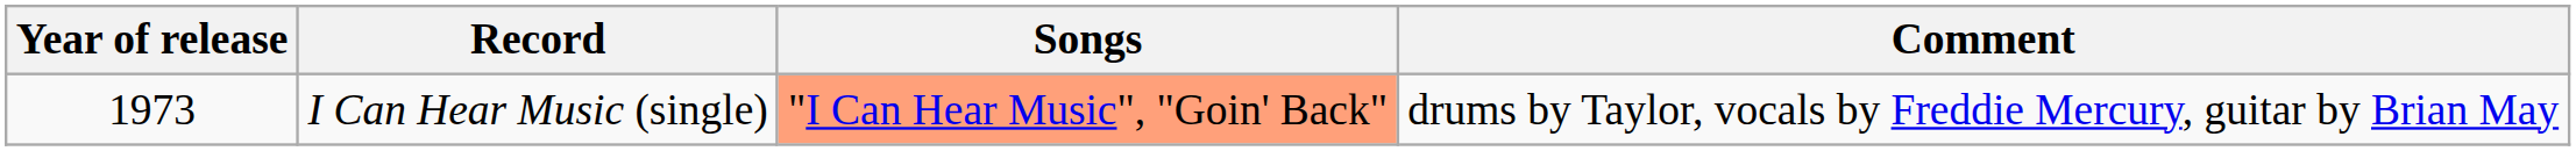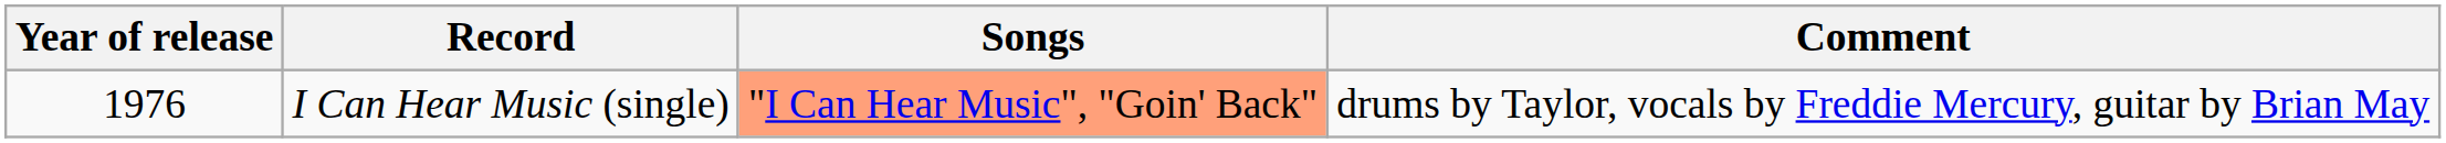 <table class="wikitable">
 <tr>
 <th align="left">Year of release</th>
 <th align="left">Record</th>
 <th align="left">Songs</th>
 <th align="left">Comment</th>
 </tr>
 <tr>
-<td style="text-align:center;">1973</td>
+<td style="text-align:center;">1976</td>
 <td><em>I Can Hear Music</em> (single)</td>
 <td style="background: lightsalmon;">"<a href='#'>I Can Hear Music</a>", "Goin' Back"</td>
 <td>drums by Taylor, vocals by <a href='#'>Freddie Mercury</a>, guitar by <a href='#'>Brian May</a></td>
 </tr>
 </table>
